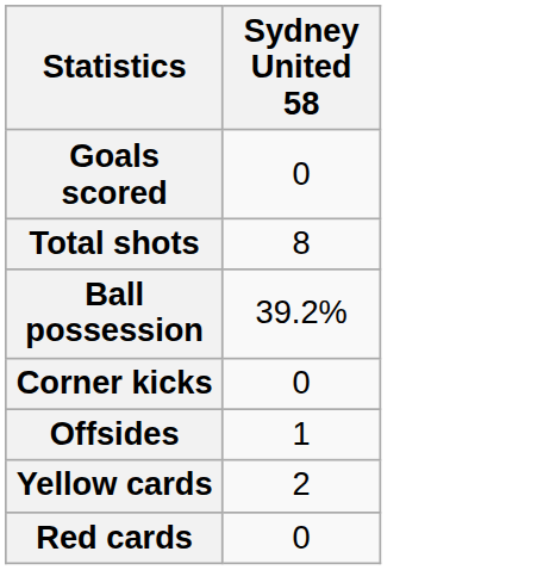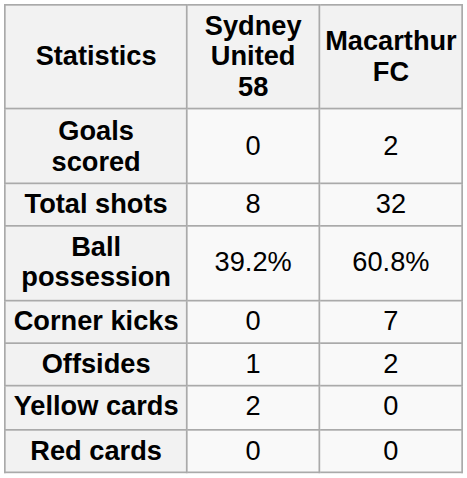 <table class="wikitable" style="text-align: center">
 <tr>
 <th width=100>Statistics</th>
 <th width=70>Sydney United 58</th>
+<th width=70>Macarthur FC</th>
 </tr>
 <tr>
 <th scope=row>Goals scored</th>
 <td>0</td>
+<td>2</td>
 </tr>
 <tr>
 <th scope=row>Total shots</th>
 <td>8</td>
+<td>32</td>
 </tr>
 <tr>
 <th scope=row>Ball possession</th>
 <td>39.2%</td>
+<td>60.8%</td>
 </tr>
 <tr>
 <th scope=row>Corner kicks</th>
 <td>0</td>
+<td>7</td>
 </tr>
 <tr>
 <th scope=row>Offsides</th>
 <td>1</td>
+<td>2</td>
 </tr>
 <tr>
 <th scope=row>Yellow cards</th>
 <td>2</td>
+<td>0</td>
 </tr>
 <tr>
 <th scope=row>Red cards</th>
 <td>0</td>
+<td>0</td>
 </tr>
 </table>
